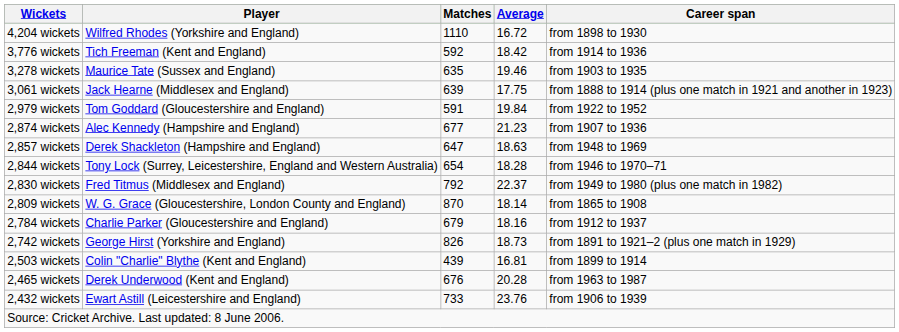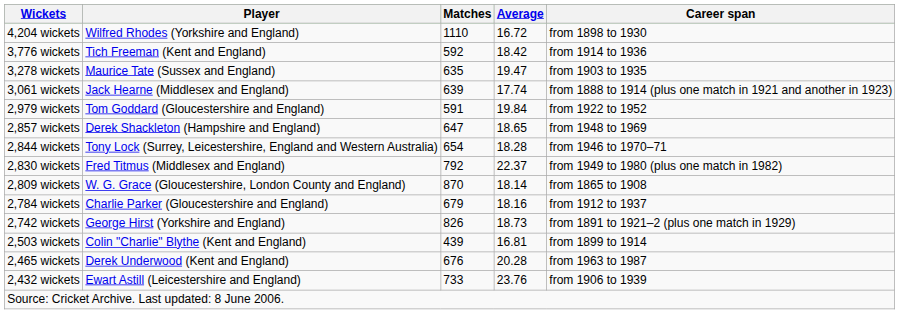 <table class="wikitable">
 <tr style="background:#90ee90;">
 <th><a href='#'>Wickets</a></th>
 <th>Player</th>
 <th>Matches</th>
 <th><a href='#'>Average</a></th>
 <th>Career span</th>
 </tr>
 <tr>
 <td>4,204 wickets</td>
 <td><a href='#'>Wilfred Rhodes</a> (Yorkshire and England)</td>
 <td>1110</td>
 <td>16.72</td>
 <td>from 1898 to 1930</td>
 </tr>
 <tr>
 <td>3,776 wickets</td>
 <td><a href='#'>Tich Freeman</a> (Kent and England)</td>
 <td>592</td>
 <td>18.42</td>
 <td>from 1914 to 1936</td>
 </tr>
 <tr>
 <td>3,278 wickets</td>
 <td><a href='#'>Maurice Tate</a> (Sussex and England)</td>
 <td>635</td>
-<td>19.46</td>
+<td>19.47</td>
 <td>from 1903 to 1935</td>
 </tr>
 <tr>
 <td>3,061 wickets</td>
 <td><a href='#'>Jack Hearne</a> (Middlesex and England)</td>
 <td>639</td>
-<td>17.75</td>
+<td>17.74</td>
 <td>from 1888 to 1914 (plus one match in 1921 and another in 1923)</td>
 </tr>
 <tr>
 <td>2,979 wickets</td>
 <td><a href='#'>Tom Goddard</a> (Gloucestershire and England)</td>
 <td>591</td>
 <td>19.84</td>
 <td>from 1922 to 1952</td>
 </tr>
 <tr>
-<td>2,874 wickets</td>
-<td><a href='#'>Alec Kennedy</a> (Hampshire and England)</td>
-<td>677</td>
-<td>21.23</td>
-<td>from 1907 to 1936</td>
-</tr>
-<tr>
 <td>2,857 wickets</td>
 <td><a href='#'>Derek Shackleton</a> (Hampshire and England)</td>
 <td>647</td>
-<td>18.63</td>
+<td>18.65</td>
 <td>from 1948 to 1969</td>
 </tr>
 <tr>
 <td>2,844 wickets</td>
 <td><a href='#'>Tony Lock</a> (Surrey, Leicestershire, England and Western Australia)</td>
 <td>654</td>
 <td>18.28</td>
 <td>from 1946 to 1970–71</td>
 </tr>
 <tr>
 <td>2,830 wickets</td>
 <td><a href='#'>Fred Titmus</a> (Middlesex and England)</td>
 <td>792</td>
 <td>22.37</td>
 <td>from 1949 to 1980 (plus one match in 1982)</td>
 </tr>
 <tr>
 <td>2,809 wickets</td>
 <td><a href='#'>W. G. Grace</a> (Gloucestershire, London County and England)</td>
 <td>870</td>
 <td>18.14</td>
 <td>from 1865 to 1908</td>
 </tr>
 <tr>
 <td>2,784 wickets</td>
 <td><a href='#'>Charlie Parker</a> (Gloucestershire and England)</td>
 <td>679</td>
 <td>18.16</td>
 <td>from 1912 to 1937</td>
 </tr>
 <tr>
 <td>2,742 wickets</td>
 <td><a href='#'>George Hirst</a> (Yorkshire and England)</td>
 <td>826</td>
 <td>18.73</td>
 <td>from 1891 to 1921–2 (plus one match in 1929)</td>
 </tr>
 <tr>
 <td>2,503 wickets</td>
 <td><a href='#'>Colin "Charlie" Blythe</a> (Kent and England)</td>
 <td>439</td>
 <td>16.81</td>
 <td>from 1899 to 1914</td>
 </tr>
 <tr>
 <td>2,465 wickets</td>
 <td><a href='#'>Derek Underwood</a> (Kent and England)</td>
 <td>676</td>
 <td>20.28</td>
 <td>from 1963 to 1987</td>
 </tr>
 <tr>
 <td>2,432 wickets</td>
 <td><a href='#'>Ewart Astill</a> (Leicestershire and England)</td>
 <td>733</td>
 <td>23.76</td>
 <td>from 1906 to 1939</td>
 </tr>
 <tr>
 <td colspan="5">Source: Cricket Archive. Last updated: 8 June 2006.</td>
 </tr>
 </table>
